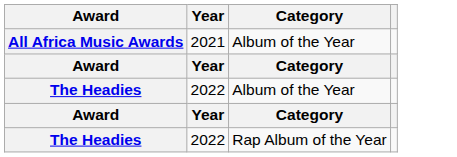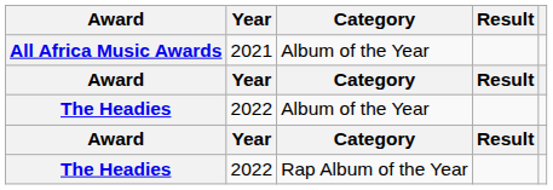 <table class="wikitable sortable plainrowheaders">
 <tr>
 <th scope="col">Award</th>
 <th scope="col">Year</th>
 <th scope="col">Category</th>
+<th scope="col">Result</th>
 <th scope="col" class="unsortable"></th>
 </tr>
 <tr>
 <th scope="row"><a href='#'>All Africa Music Awards</a></th>
 <td>2021</td>
 <td>Album of the Year</td>
 <td></td>
+<td></td>
 </tr>
 <tr>
 <th scope="col">Award</th>
 <th scope="col">Year</th>
 <th scope="col">Category</th>
+<th scope="col">Result</th>
 <th scope="col" class="unsortable"></th>
 </tr>
 <tr>
 <th scope="row"><a href='#'>The Headies </a></th>
 <td>2022</td>
 <td>Album of the Year</td>
 <td></td>
+<td></td>
 </tr>
 <tr>
 <th scope="col">Award</th>
 <th scope="col">Year</th>
 <th scope="col">Category</th>
+<th scope="col">Result</th>
 <th scope="col" class="unsortable"></th>
 </tr>
 <tr>
 <th scope="row"><a href='#'>The Headies</a></th>
 <td>2022</td>
 <td>Rap Album of the Year</td>
 <td></td>
+<td></td>
 </tr>
 </table>
